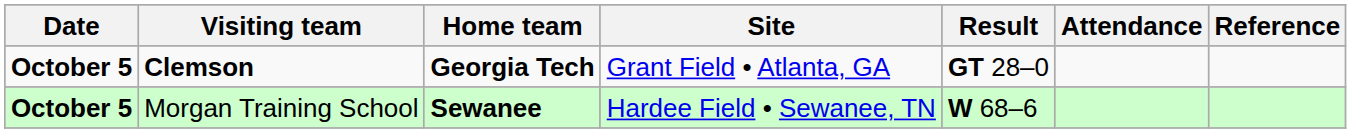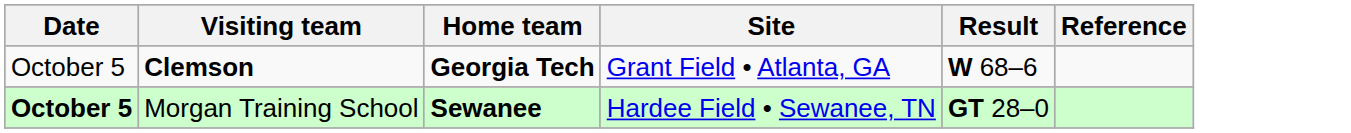 <table class="wikitable" style="font-size:95%;">
 <tr>
 <th>Date</th>
 <th>Visiting team</th>
 <th>Home team</th>
 <th>Site</th>
 <th>Result</th>
-<th>Attendance</th>
 <th class="unsortable">Reference</th>
 </tr>
 <tr bgcolor=>
-<td><strong>October 5</strong></td>
+<td>October 5</td>
 <td><strong>Clemson</strong></td>
 <td><strong>Georgia Tech</strong></td>
 <td><a href='#'>Grant Field</a> • <a href='#'>Atlanta, GA</a></td>
-<td><strong>GT</strong> 28–0</td>
-<td></td>
+<td><strong>W</strong> 68–6</td>
 <td></td>
 </tr>
 <tr bgcolor=ccffcc>
 <td><strong>October 5</strong></td>
 <td>Morgan Training School</td>
 <td><strong>Sewanee</strong></td>
 <td><a href='#'>Hardee Field</a> • <a href='#'>Sewanee, TN</a></td>
-<td><strong>W</strong> 68–6</td>
-<td></td>
+<td><strong>GT</strong> 28–0</td>
 <td></td>
 </tr>
 </table>
